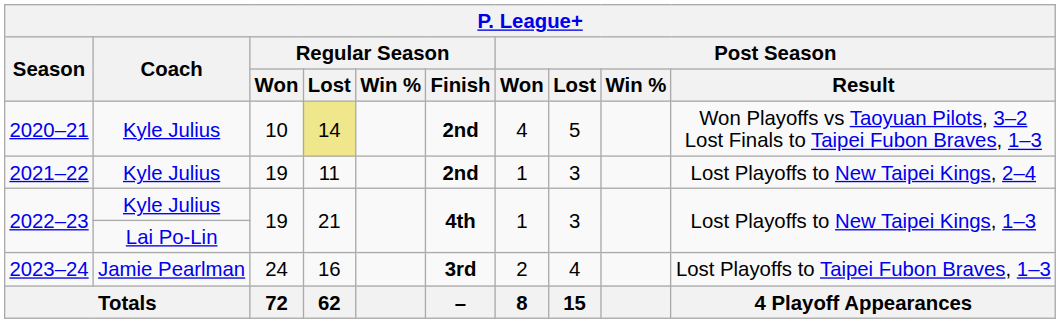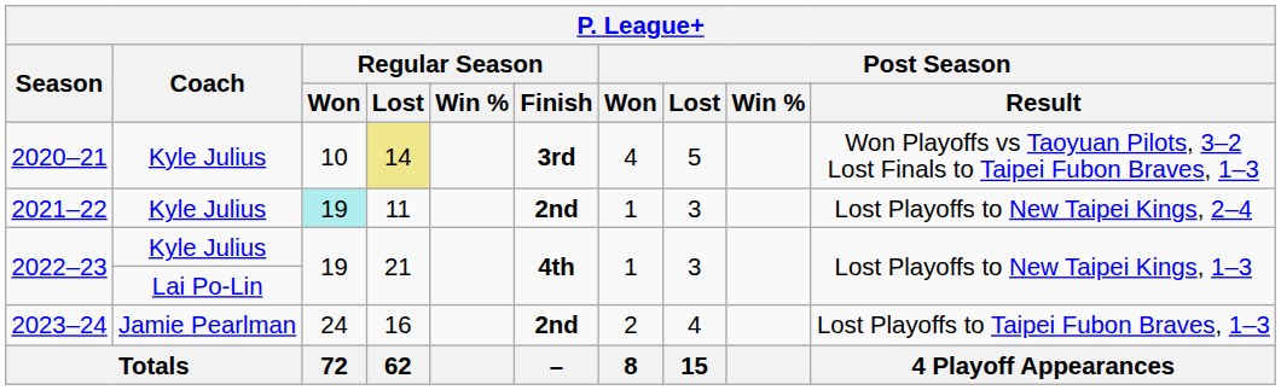 <table class="wikitable" style="font-size: 95%; text-align:center;">
 <tr>
 <th colspan="10"><a href='#'>P. League+</a></th>
 </tr>
 <tr>
 <th rowspan="2">Season</th>
 <th rowspan="2">Coach</th>
 <th colspan="4">Regular Season</th>
 <th colspan="4">Post Season</th>
 </tr>
 <tr>
 <th>Won</th>
 <th>Lost</th>
 <th>Win %</th>
 <th>Finish</th>
 <th>Won</th>
 <th>Lost</th>
 <th>Win %</th>
 <th>Result</th>
 </tr>
 <tr>
 <td><a href='#'>2020–21</a></td>
 <td><a href='#'>Kyle Julius</a></td>
 <td>10</td>
 <td style="background: khaki;">14</td>
 <td></td>
-<td><strong>2nd</strong></td>
+<td><strong>3rd</strong></td>
 <td>4</td>
 <td>5</td>
 <td></td>
 <td>Won Playoffs vs <a href='#'>Taoyuan Pilots</a>, <a href='#'>3–2</a><br>Lost Finals to <a href='#'>Taipei Fubon Braves</a>, <a href='#'>1–3</a></td>
 </tr>
 <tr>
 <td><a href='#'>2021–22</a></td>
 <td><a href='#'>Kyle Julius</a></td>
-<td>19</td>
+<td style="background: paleturquoise;">19</td>
 <td>11</td>
 <td></td>
 <td><strong>2nd</strong></td>
 <td>1</td>
 <td>3</td>
 <td></td>
 <td>Lost Playoffs to <a href='#'>New Taipei Kings</a>, <a href='#'>2–4</a></td>
 </tr>
 <tr>
 <td rowspan=2><a href='#'>2022–23</a></td>
 <td><a href='#'>Kyle Julius</a></td>
 <td rowspan=2>19</td>
 <td rowspan=2>21</td>
 <td rowspan=2></td>
 <td rowspan=2><strong>4th</strong></td>
 <td rowspan=2>1</td>
 <td rowspan=2>3</td>
 <td rowspan=2></td>
 <td rowspan=2>Lost Playoffs to <a href='#'>New Taipei Kings</a>, <a href='#'>1–3</a></td>
 </tr>
 <tr>
 <td><a href='#'>Lai Po-Lin</a></td>
 </tr>
 <tr>
 <td><a href='#'>2023–24</a></td>
 <td><a href='#'>Jamie Pearlman</a></td>
 <td>24</td>
 <td>16</td>
 <td></td>
-<td><strong>3rd</strong></td>
+<td><strong>2nd</strong></td>
 <td>2</td>
 <td>4</td>
 <td></td>
 <td>Lost Playoffs to <a href='#'>Taipei Fubon Braves</a>, <a href='#'>1–3</a></td>
 </tr>
 <tr>
 <th colspan="2">Totals</th>
 <th>72</th>
 <th>62</th>
 <th></th>
 <th>–</th>
 <th>8</th>
 <th>15</th>
 <th></th>
 <th>4 Playoff Appearances</th>
 </tr>
 </table>
